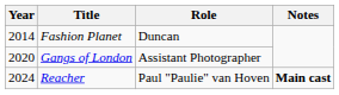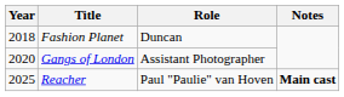 <table class="wikitable">
 <tr>
 <th>Year</th>
 <th>Title</th>
 <th>Role</th>
 <th>Notes</th>
 </tr>
 <tr>
-<td>2014</td>
+<td>2018</td>
 <td><em>Fashion Planet</em></td>
 <td>Duncan</td>
 </tr>
 <tr>
 <td>2020</td>
 <td><em><a href='#'>Gangs of London</a></em></td>
 <td>Assistant Photographer</td>
 </tr>
 <tr>
-<td>2024</td>
+<td>2025</td>
 <td><em><a href='#'>Reacher</a></em></td>
 <td>Paul "Paulie" van Hoven</td>
 <td><strong>Main cast</strong></td>
 </tr>
 </table>
